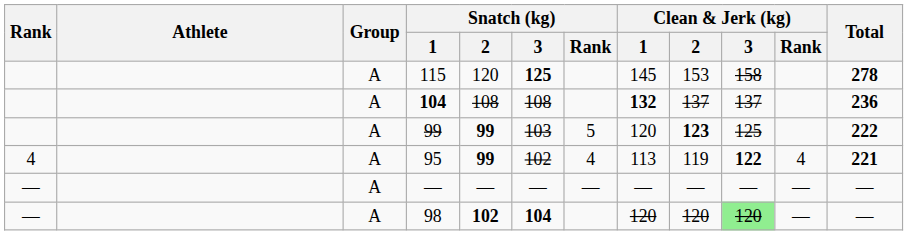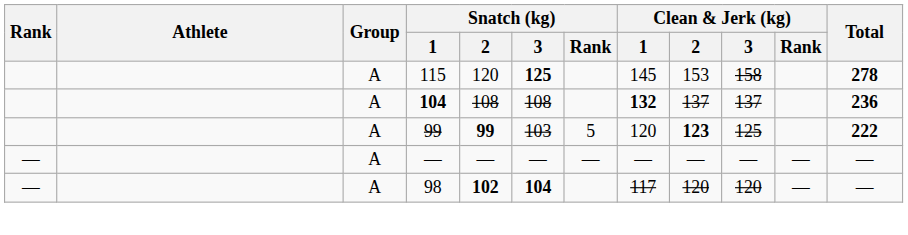 <table class = "wikitable" style="text-align:center;">
 <tr>
 <th rowspan=2 width=40>Rank</th>
 <th rowspan=2 width=250>Athlete</th>
 <th rowspan=2 width=50>Group</th>
 <th colspan=4>Snatch (kg)</th>
 <th colspan=4>Clean & Jerk (kg)</th>
 <th rowspan=2 width=60>Total</th>
 </tr>
 <tr>
 <th width=40>1</th>
 <th width=40>2</th>
 <th width=40>3</th>
 <th width=40>Rank</th>
 <th width=40>1</th>
 <th width=40>2</th>
 <th width=40>3</th>
 <th width=40>Rank</th>
 </tr>
 <tr>
 <td></td>
 <td align=left></td>
 <td>A</td>
 <td>115</td>
 <td>120</td>
 <td><strong>125</strong></td>
 <td></td>
 <td>145</td>
 <td>153</td>
 <td><s>158</s></td>
 <td></td>
 <td><strong>278</strong></td>
 </tr>
 <tr>
 <td></td>
 <td align=left></td>
 <td>A</td>
 <td><strong>104</strong></td>
 <td><s>108</s></td>
 <td><s>108</s></td>
 <td></td>
 <td><strong>132</strong></td>
 <td><s>137</s></td>
 <td><s>137</s></td>
 <td></td>
 <td><strong>236</strong></td>
 </tr>
 <tr>
 <td></td>
 <td align=left></td>
 <td>A</td>
 <td><s>99</s></td>
 <td><strong>99</strong></td>
 <td><s>103</s></td>
 <td>5</td>
 <td>120</td>
 <td><strong>123</strong></td>
 <td><s>125</s></td>
 <td></td>
 <td><strong>222</strong></td>
 </tr>
 <tr>
-<td>4</td>
-<td align=left></td>
-<td>A</td>
-<td>95</td>
-<td><strong>99</strong></td>
-<td><s>102</s></td>
-<td>4</td>
-<td>113</td>
-<td>119</td>
-<td><strong>122</strong></td>
-<td>4</td>
-<td><strong>221</strong></td>
-</tr>
-<tr>
 <td>—</td>
 <td align=left></td>
 <td>A</td>
 <td>—</td>
 <td>—</td>
 <td>—</td>
 <td>—</td>
 <td>—</td>
 <td>—</td>
 <td>—</td>
 <td>—</td>
 <td>—</td>
 </tr>
 <tr>
 <td>—</td>
 <td align=left></td>
 <td>A</td>
 <td>98</td>
 <td><strong>102</strong></td>
 <td><strong>104</strong></td>
 <td></td>
+<td><s>117</s></td>
 <td><s>120</s></td>
 <td><s>120</s></td>
-<td style="background: lightgreen;"><s>120</s></td>
 <td>—</td>
 <td>—</td>
 </tr>
 </table>
